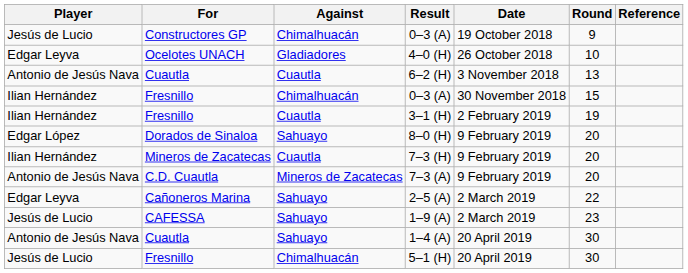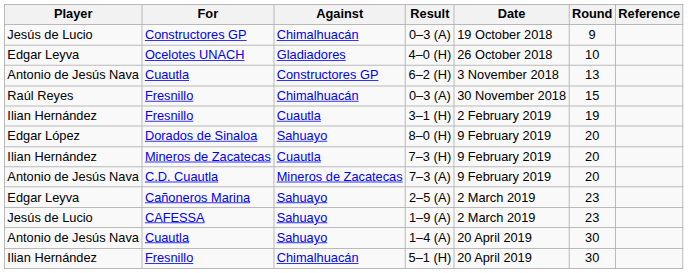 <table class="wikitable sortable">
 <tr>
 <th>Player</th>
 <th>For</th>
 <th>Against</th>
 <th>Result</th>
 <th>Date</th>
 <th>Round</th>
 <th>Reference</th>
 </tr>
 <tr>
 <td> Jesús de Lucio</td>
 <td><a href='#'>Constructores GP</a></td>
 <td><a href='#'>Chimalhuacán</a></td>
 <td align=center>0–3 (A)</td>
 <td>19 October 2018</td>
 <td align=center>9</td>
 <td align=center></td>
 </tr>
 <tr>
 <td> Edgar Leyva</td>
 <td><a href='#'>Ocelotes UNACH</a></td>
 <td><a href='#'>Gladiadores</a></td>
 <td align=center>4–0 (H)</td>
 <td>26 October 2018</td>
 <td align=center>10</td>
 <td align=center></td>
 </tr>
 <tr>
 <td> Antonio de Jesús Nava</td>
 <td><a href='#'>Cuautla</a></td>
-<td><a href='#'>Cuautla</a></td>
+<td><a href='#'>Constructores GP</a></td>
 <td align=center>6–2 (H)</td>
 <td>3 November 2018</td>
 <td align=center>13</td>
 <td align=center></td>
 </tr>
 <tr>
-<td> Ilian Hernández</td>
+<td> Raúl Reyes</td>
 <td><a href='#'>Fresnillo</a></td>
 <td><a href='#'>Chimalhuacán</a></td>
 <td align=center>0–3 (A)</td>
 <td>30 November 2018</td>
 <td align=center>15</td>
 <td align=center></td>
 </tr>
 <tr>
 <td> Ilian Hernández</td>
 <td><a href='#'>Fresnillo</a></td>
 <td><a href='#'>Cuautla</a></td>
 <td align=center>3–1 (H)</td>
 <td>2 February 2019</td>
 <td align=center>19</td>
 <td align=center></td>
 </tr>
 <tr>
 <td> Edgar López</td>
 <td><a href='#'>Dorados de Sinaloa</a></td>
 <td><a href='#'>Sahuayo</a></td>
 <td align=center>8–0 (H)</td>
 <td>9 February 2019</td>
 <td align=center>20</td>
 <td align=center></td>
 </tr>
 <tr>
 <td> Ilian Hernández</td>
 <td><a href='#'>Mineros de Zacatecas</a></td>
 <td><a href='#'>Cuautla</a></td>
 <td align=center>7–3 (H)</td>
 <td>9 February 2019</td>
 <td align=center>20</td>
 <td align=center></td>
 </tr>
 <tr>
 <td> Antonio de Jesús Nava</td>
 <td><a href='#'>C.D. Cuautla</a></td>
 <td><a href='#'>Mineros de Zacatecas</a></td>
 <td align=center>7–3 (A)</td>
 <td>9 February 2019</td>
 <td align=center>20</td>
 <td align=center></td>
 </tr>
 <tr>
 <td> Edgar Leyva</td>
 <td><a href='#'>Cañoneros Marina</a></td>
 <td><a href='#'>Sahuayo</a></td>
 <td align=center>2–5 (A)</td>
 <td>2 March 2019</td>
-<td align=center>22</td>
+<td align=center>23</td>
 <td align=center></td>
 </tr>
 <tr>
 <td> Jesús de Lucio</td>
 <td><a href='#'>CAFESSA</a></td>
 <td><a href='#'>Sahuayo</a></td>
 <td align=center>1–9 (A)</td>
 <td>2 March 2019</td>
 <td align=center>23</td>
 <td align=center></td>
 </tr>
 <tr>
 <td> Antonio de Jesús Nava</td>
 <td><a href='#'>Cuautla</a></td>
 <td><a href='#'>Sahuayo</a></td>
 <td align=center>1–4 (A)</td>
 <td>20 April 2019</td>
 <td align=center>30</td>
 <td align=center></td>
 </tr>
 <tr>
-<td> Jesús de Lucio</td>
+<td> Ilian Hernández</td>
 <td><a href='#'>Fresnillo</a></td>
 <td><a href='#'>Chimalhuacán</a></td>
 <td align=center>5–1 (H)</td>
 <td>20 April 2019</td>
 <td align=center>30</td>
 <td align=center></td>
 </tr>
 </table>
